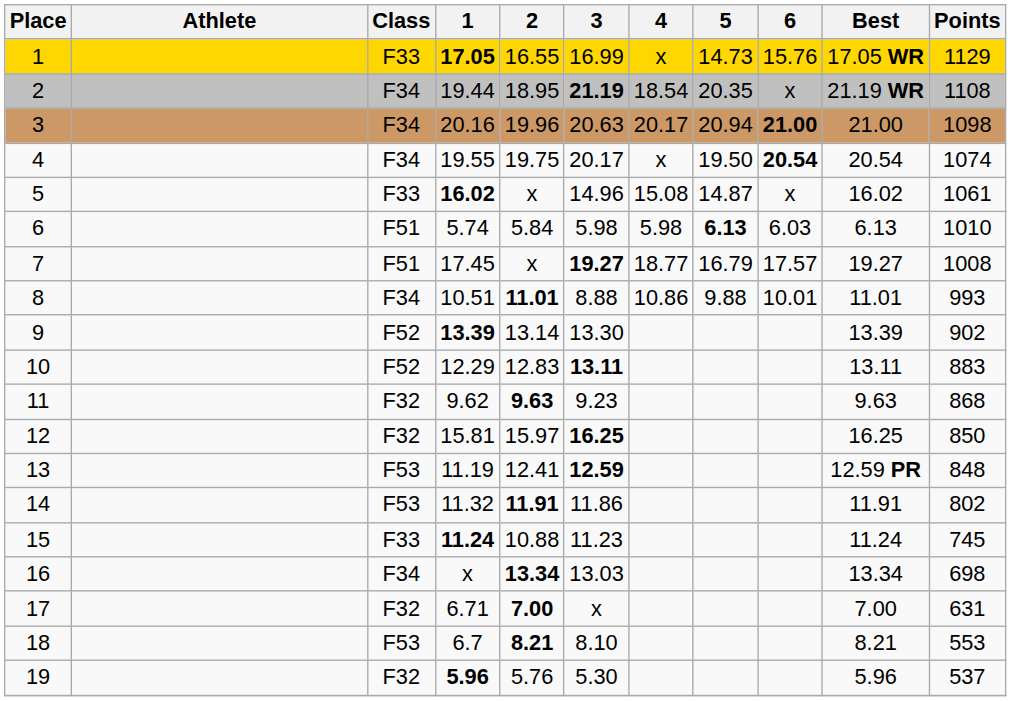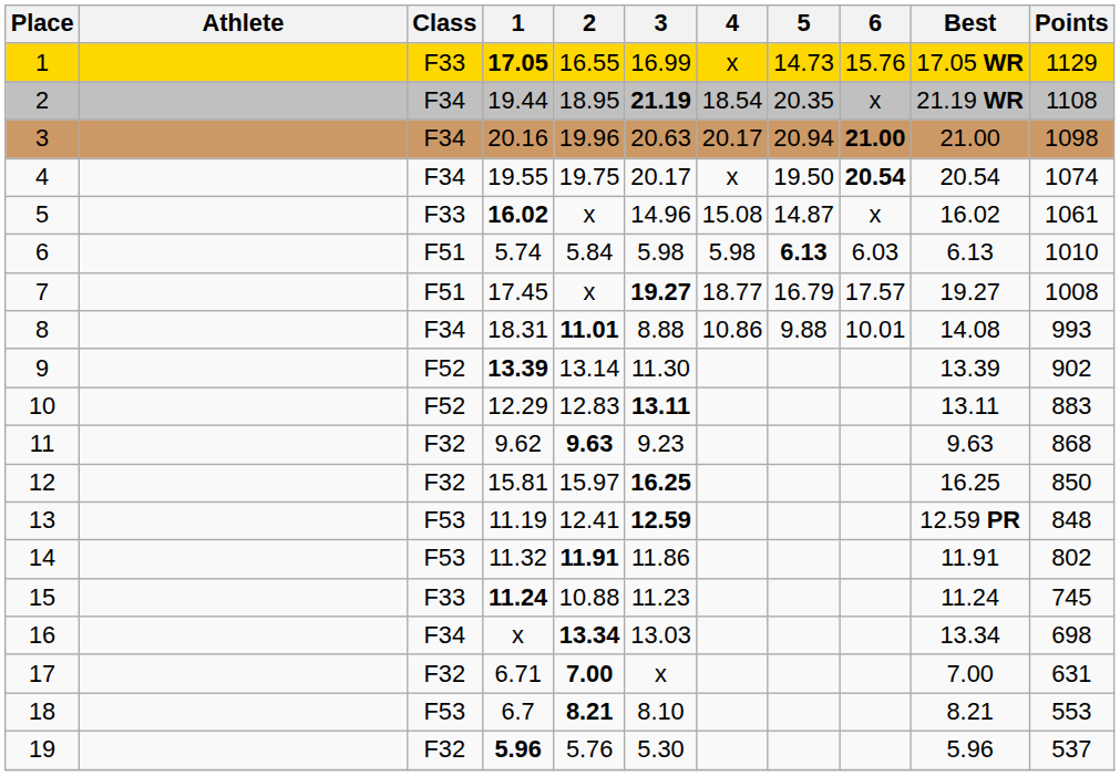 <table class="wikitable" style="text-align:center">
 <tr>
 <th>Place</th>
 <th width=210>Athlete</th>
 <th>Class</th>
 <th>1</th>
 <th>2</th>
 <th>3</th>
 <th>4</th>
 <th>5</th>
 <th>6</th>
 <th>Best</th>
 <th>Points</th>
 </tr>
 <tr bgcolor=gold>
 <td>1</td>
 <td align=left></td>
 <td>F33</td>
 <td><strong>17.05</strong></td>
 <td>16.55</td>
 <td>16.99</td>
 <td>x</td>
 <td>14.73</td>
 <td>15.76</td>
 <td>17.05 <strong>WR</strong></td>
 <td>1129</td>
 </tr>
 <tr bgcolor=silver>
 <td>2</td>
 <td align=left></td>
 <td>F34</td>
 <td>19.44</td>
 <td>18.95</td>
 <td><strong>21.19</strong></td>
 <td>18.54</td>
 <td>20.35</td>
 <td>x</td>
 <td>21.19 <strong>WR</strong></td>
 <td>1108</td>
 </tr>
 <tr bgcolor=cc9966>
 <td>3</td>
 <td align=left></td>
 <td>F34</td>
 <td>20.16</td>
 <td>19.96</td>
 <td>20.63</td>
 <td>20.17</td>
 <td>20.94</td>
 <td><strong>21.00</strong></td>
 <td>21.00</td>
 <td>1098</td>
 </tr>
 <tr>
 <td>4</td>
 <td align=left></td>
 <td>F34</td>
 <td>19.55</td>
 <td>19.75</td>
 <td>20.17</td>
 <td>x</td>
 <td>19.50</td>
 <td><strong>20.54</strong></td>
 <td>20.54</td>
 <td>1074</td>
 </tr>
 <tr>
 <td>5</td>
 <td align=left></td>
 <td>F33</td>
 <td><strong>16.02</strong></td>
 <td>x</td>
 <td>14.96</td>
 <td>15.08</td>
 <td>14.87</td>
 <td>x</td>
 <td>16.02</td>
 <td>1061</td>
 </tr>
 <tr>
 <td>6</td>
 <td align=left></td>
 <td>F51</td>
 <td>5.74</td>
 <td>5.84</td>
 <td>5.98</td>
 <td>5.98</td>
 <td><strong>6.13</strong></td>
 <td>6.03</td>
 <td>6.13</td>
 <td>1010</td>
 </tr>
 <tr>
 <td>7</td>
 <td align=left></td>
 <td>F51</td>
 <td>17.45</td>
 <td>x</td>
 <td><strong>19.27</strong></td>
 <td>18.77</td>
 <td>16.79</td>
 <td>17.57</td>
 <td>19.27</td>
 <td>1008</td>
 </tr>
 <tr>
 <td>8</td>
 <td align=left></td>
 <td>F34</td>
-<td>10.51</td>
+<td>18.31</td>
 <td><strong>11.01</strong></td>
 <td>8.88</td>
 <td>10.86</td>
 <td>9.88</td>
 <td>10.01</td>
-<td>11.01</td>
+<td>14.08</td>
 <td>993</td>
 </tr>
 <tr>
 <td>9</td>
 <td align=left></td>
 <td>F52</td>
 <td><strong>13.39</strong></td>
 <td>13.14</td>
-<td>13.30</td>
+<td>11.30</td>
 <td></td>
 <td></td>
 <td></td>
 <td>13.39</td>
 <td>902</td>
 </tr>
 <tr>
 <td>10</td>
 <td align=left></td>
 <td>F52</td>
 <td>12.29</td>
 <td>12.83</td>
 <td><strong>13.11</strong></td>
 <td></td>
 <td></td>
 <td></td>
 <td>13.11</td>
 <td>883</td>
 </tr>
 <tr>
 <td>11</td>
 <td align=left></td>
 <td>F32</td>
 <td>9.62</td>
 <td><strong>9.63</strong></td>
 <td>9.23</td>
 <td></td>
 <td></td>
 <td></td>
 <td>9.63</td>
 <td>868</td>
 </tr>
 <tr>
 <td>12</td>
 <td align=left></td>
 <td>F32</td>
 <td>15.81</td>
 <td>15.97</td>
 <td><strong>16.25</strong></td>
 <td></td>
 <td></td>
 <td></td>
 <td>16.25</td>
 <td>850</td>
 </tr>
 <tr>
 <td>13</td>
 <td align=left></td>
 <td>F53</td>
 <td>11.19</td>
 <td>12.41</td>
 <td><strong>12.59</strong></td>
 <td></td>
 <td></td>
 <td></td>
 <td>12.59 <strong>PR</strong></td>
 <td>848</td>
 </tr>
 <tr>
 <td>14</td>
 <td align=left></td>
 <td>F53</td>
 <td>11.32</td>
 <td><strong>11.91</strong></td>
 <td>11.86</td>
 <td></td>
 <td></td>
 <td></td>
 <td>11.91</td>
 <td>802</td>
 </tr>
 <tr>
 <td>15</td>
 <td align=left></td>
 <td>F33</td>
 <td><strong>11.24</strong></td>
 <td>10.88</td>
 <td>11.23</td>
 <td></td>
 <td></td>
 <td></td>
 <td>11.24</td>
 <td>745</td>
 </tr>
 <tr>
 <td>16</td>
 <td align=left></td>
 <td>F34</td>
 <td>x</td>
 <td><strong>13.34</strong></td>
 <td>13.03</td>
 <td></td>
 <td></td>
 <td></td>
 <td>13.34</td>
 <td>698</td>
 </tr>
 <tr>
 <td>17</td>
 <td align=left></td>
 <td>F32</td>
 <td>6.71</td>
 <td><strong>7.00</strong></td>
 <td>x</td>
 <td></td>
 <td></td>
 <td></td>
 <td>7.00</td>
 <td>631</td>
 </tr>
 <tr>
 <td>18</td>
 <td align=left></td>
 <td>F53</td>
 <td>6.7</td>
 <td><strong>8.21</strong></td>
 <td>8.10</td>
 <td></td>
 <td></td>
 <td></td>
 <td>8.21</td>
 <td>553</td>
 </tr>
 <tr>
 <td>19</td>
 <td align=left></td>
 <td>F32</td>
 <td><strong>5.96</strong></td>
 <td>5.76</td>
 <td>5.30</td>
 <td></td>
 <td></td>
 <td></td>
 <td>5.96</td>
 <td>537</td>
 </tr>
 <tr>
 </tr>
 </table>
